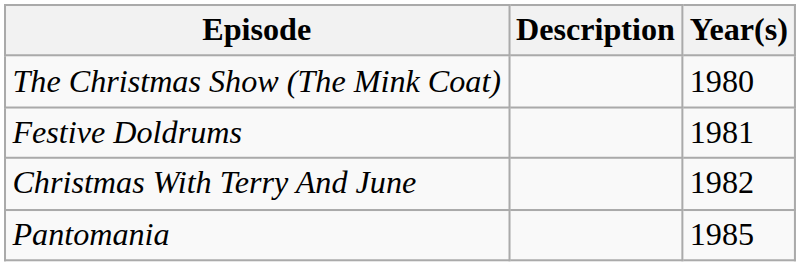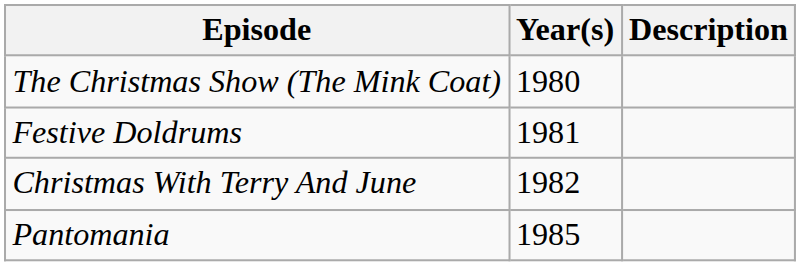 <table class="wikitable sortable">
 <tr>
 <th>Episode</th>
+<th>Year(s)</th>
 <th>Description</th>
-<th>Year(s)</th>
 </tr>
 <tr>
 <td><em>The Christmas Show (The Mink Coat)</em></td>
+<td>1980</td>
 <td></td>
-<td>1980</td>
 </tr>
 <tr>
 <td><em>Festive Doldrums</em></td>
+<td>1981</td>
 <td></td>
-<td>1981</td>
 </tr>
 <tr>
 <td><em>Christmas With Terry And June</em></td>
+<td>1982</td>
 <td></td>
-<td>1982</td>
 </tr>
 <tr>
 <td><em>Pantomania</em></td>
+<td>1985</td>
 <td></td>
-<td>1985</td>
 </tr>
 </table>
